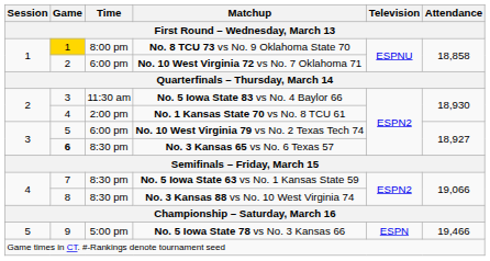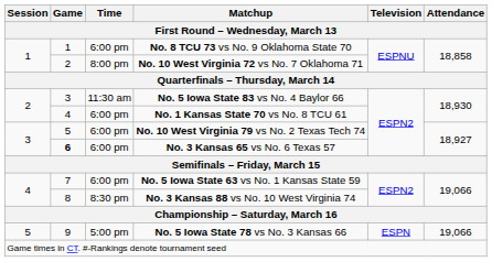 <table class="wikitable" style="white-space:nowrap; font-size:90%;text-align:center">
 <tr>
 <th>Session</th>
 <th>Game</th>
 <th>Time</th>
 <th>Matchup</th>
 <th>Television</th>
 <th>Attendance</th>
 </tr>
 <tr>
 <th colspan=6>First Round – Wednesday, March 13</th>
 </tr>
 <tr>
 <td rowspan=2>1</td>
-<td style="background: gold;">1</td>
-<td>8:00 pm</td>
+<td>1</td>
+<td>6:00 pm</td>
 <td><strong>No. 8 TCU 73</strong> vs No. 9 Oklahoma State 70</td>
 <td rowspan=2><a href='#'>ESPNU</a></td>
 <td rowspan=2>18,858</td>
 </tr>
 <tr>
 <td>2</td>
-<td>6:00 pm</td>
+<td>8:00 pm</td>
 <td><strong>No. 10 West Virginia 72</strong> vs No. 7 Oklahoma 71</td>
 </tr>
 <tr>
 <th colspan=6>Quarterfinals – Thursday, March 14</th>
 </tr>
 <tr>
 <td rowspan=2>2</td>
 <td>3</td>
 <td>11:30 am</td>
 <td><strong>No. 5 Iowa State 83</strong> vs No. 4 Baylor 66</td>
 <td rowspan=4><a href='#'>ESPN2</a></td>
 <td rowspan=2>18,930</td>
 </tr>
 <tr>
 <td>4</td>
-<td>2:00 pm</td>
+<td>6:00 pm</td>
 <td><strong>No. 1 Kansas State 70</strong> vs No. 8 TCU 61</td>
 </tr>
 <tr>
 <td rowspan=2>3</td>
 <td>5</td>
 <td>6:00 pm</td>
 <td><strong>No. 10 West Virginia 79</strong> vs No. 2 Texas Tech 74</td>
 <td rowspan=2>18,927</td>
 </tr>
 <tr>
 <td><strong>6</strong></td>
-<td>8:30 pm</td>
+<td>6:00 pm</td>
 <td><strong>No. 3 Kansas 65</strong> vs No. 6 Texas 57</td>
 </tr>
 <tr>
 <th colspan=6>Semifinals – Friday, March 15</th>
 </tr>
 <tr>
 <td rowspan=2>4</td>
 <td>7</td>
-<td>8:30 pm</td>
+<td>6:00 pm</td>
 <td><strong>No. 5 Iowa State 63</strong> vs No. 1 Kansas State 59</td>
 <td rowspan=2><a href='#'>ESPN2</a></td>
 <td rowspan=2>19,066</td>
 </tr>
 <tr>
 <td>8</td>
 <td>8:30 pm</td>
 <td><strong>No. 3 Kansas 88</strong> vs No. 10 West Virginia 74</td>
 </tr>
 <tr>
 <th colspan=6>Championship – Saturday, March 16</th>
 </tr>
 <tr>
 <td>5</td>
 <td>9</td>
 <td>5:00 pm</td>
 <td><strong>No. 5 Iowa State 78</strong> vs No. 3 Kansas 66</td>
 <td><a href='#'>ESPN</a></td>
-<td>19,466</td>
+<td>19,066</td>
 </tr>
 <tr align=left>
 <td colspan=6><small>Game times in <a href='#'>CT</a>. #-Rankings denote tournament seed</small></td>
 </tr>
 </table>
